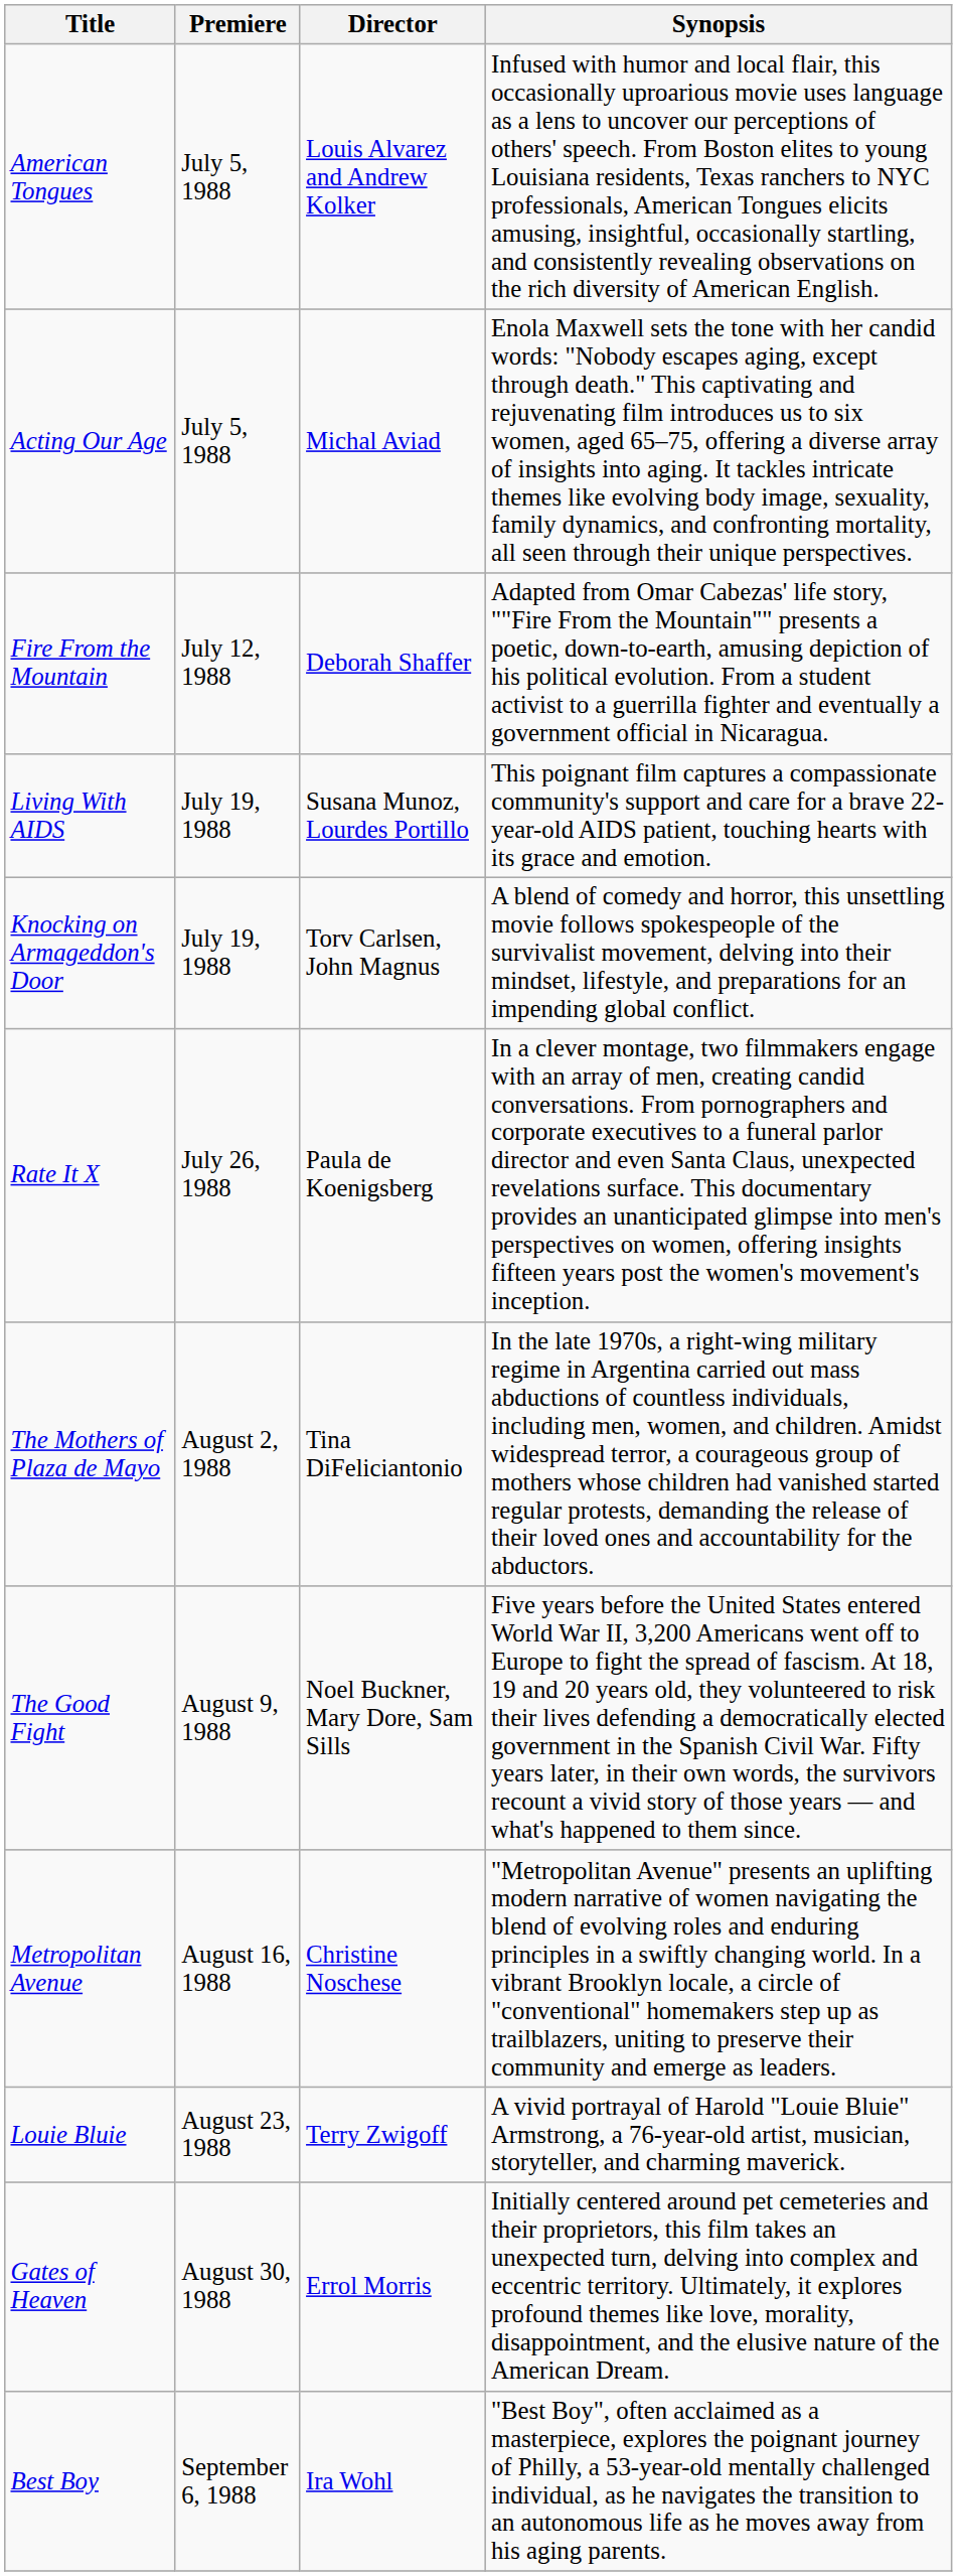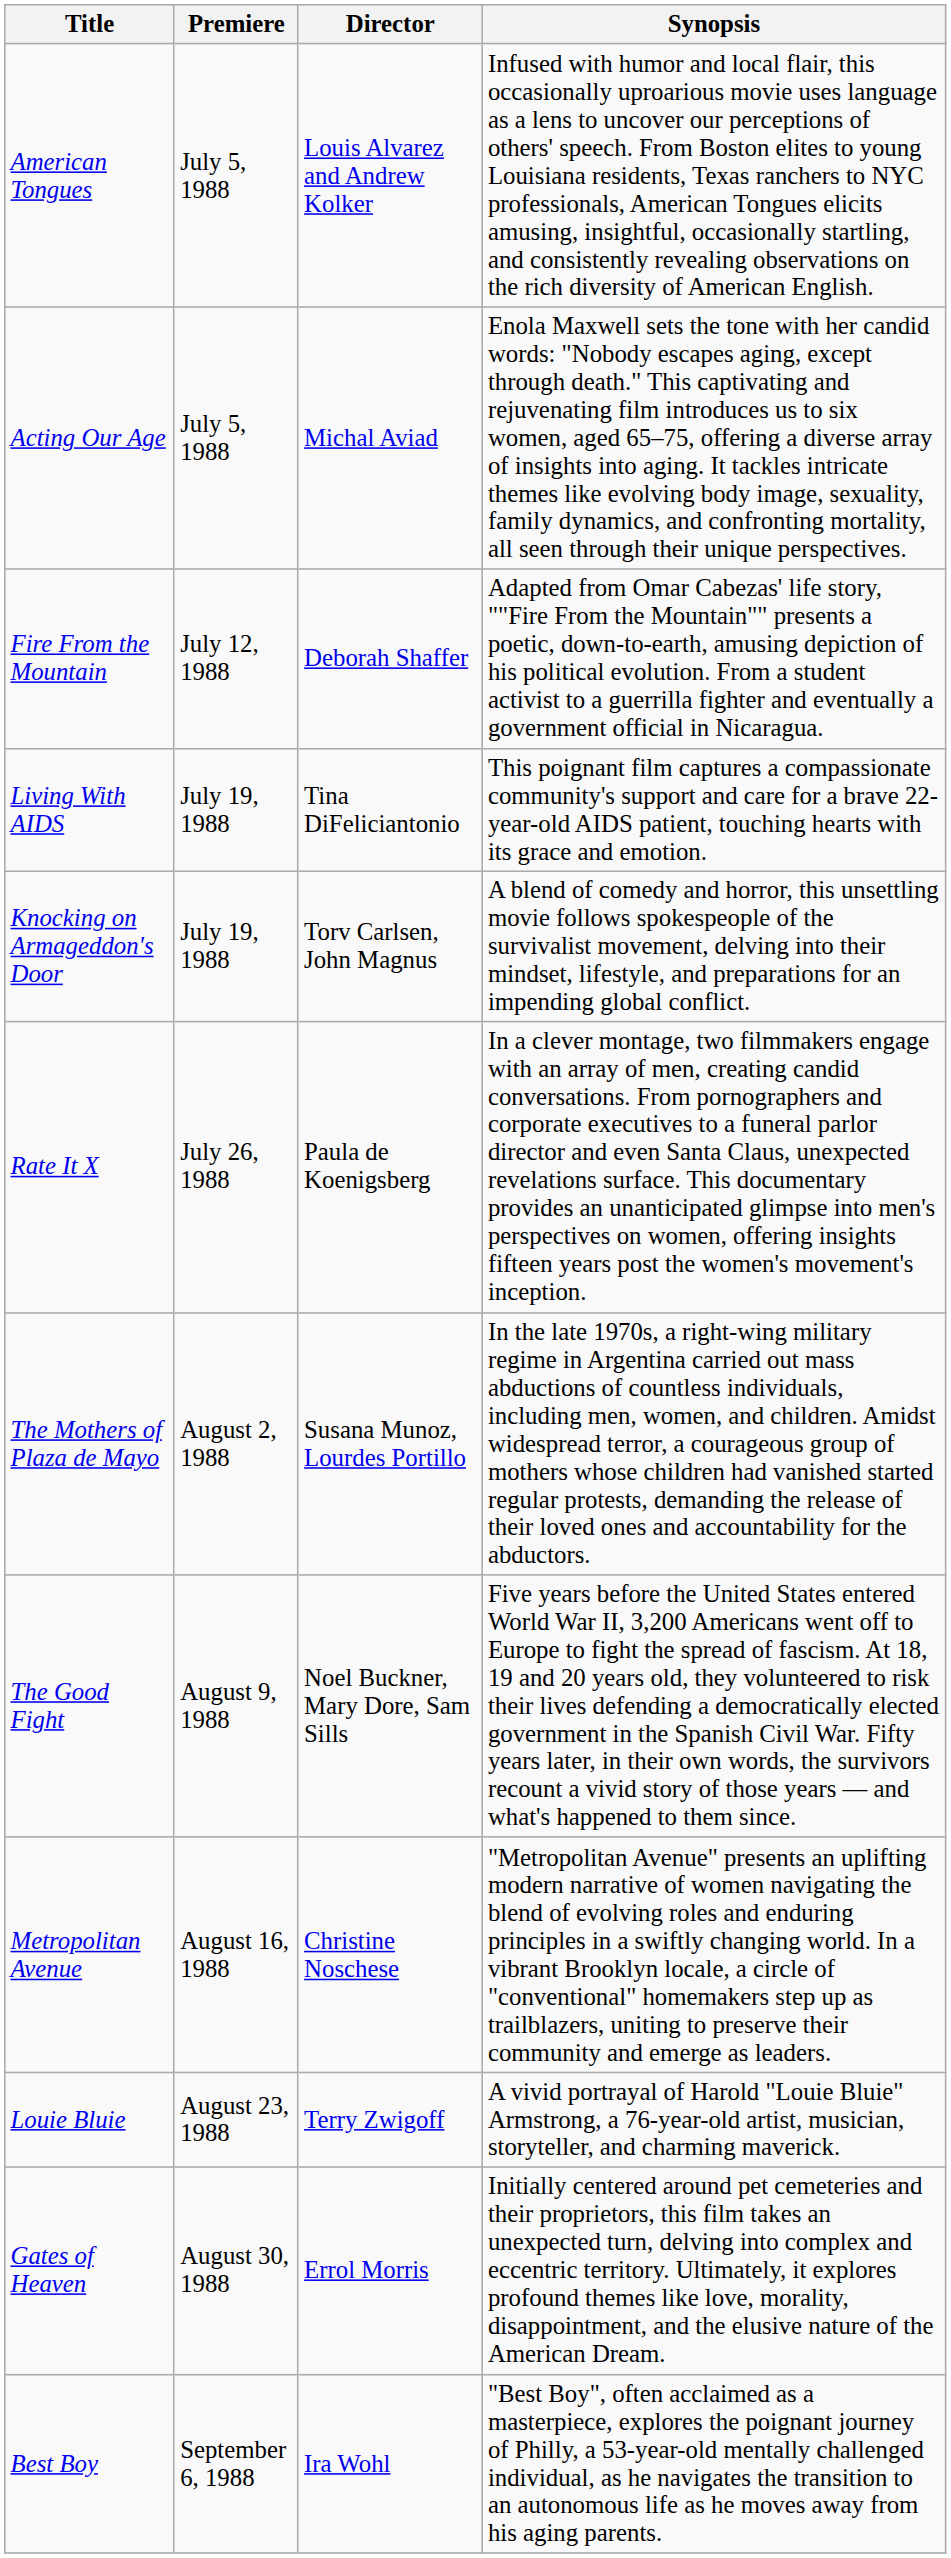 <table class="wikitable sortable">
 <tr>
 <th>Title</th>
 <th>Premiere</th>
 <th>Director</th>
 <th>Synopsis</th>
 </tr>
 <tr>
 <td><em><a href='#'>American Tongues</a></em></td>
 <td>July 5, 1988</td>
 <td><a href='#'>Louis Alvarez and Andrew Kolker</a></td>
 <td>Infused with humor and local flair, this occasionally uproarious movie uses language as a lens to uncover our perceptions of others' speech. From Boston elites to young Louisiana residents, Texas ranchers to NYC professionals, American Tongues elicits amusing, insightful, occasionally startling, and consistently revealing observations on the rich diversity of American English.</td>
 </tr>
 <tr>
 <td><em><a href='#'>Acting Our Age</a></em></td>
 <td>July 5, 1988</td>
 <td><a href='#'>Michal Aviad</a></td>
 <td>Enola Maxwell sets the tone with her candid words: "Nobody escapes aging, except through death." This captivating and rejuvenating film introduces us to six women, aged 65–75, offering a diverse array of insights into aging. It tackles intricate themes like evolving body image, sexuality, family dynamics, and confronting mortality, all seen through their unique perspectives.</td>
 </tr>
 <tr>
 <td><em><a href='#'>Fire From the Mountain</a></em></td>
 <td>July 12, 1988</td>
 <td><a href='#'>Deborah Shaffer</a></td>
 <td>Adapted from Omar Cabezas' life story, ""Fire From the Mountain"" presents a poetic, down-to-earth, amusing depiction of his political evolution. From a student activist to a guerrilla fighter and eventually a government official in Nicaragua.</td>
 </tr>
 <tr>
 <td><em><a href='#'>Living With AIDS</a></em></td>
 <td>July 19, 1988</td>
-<td>Susana Munoz, <a href='#'>Lourdes Portillo</a></td>
+<td>Tina DiFeliciantonio</td>
 <td>This poignant film captures a compassionate community's support and care for a brave 22-year-old AIDS patient, touching hearts with its grace and emotion.</td>
 </tr>
 <tr>
 <td><em><a href='#'>Knocking on Armageddon's Door</a></em></td>
 <td>July 19, 1988</td>
 <td>Torv Carlsen, John Magnus</td>
 <td>A blend of comedy and horror, this unsettling movie follows spokespeople of the survivalist movement, delving into their mindset, lifestyle, and preparations for an impending global conflict.</td>
 </tr>
 <tr>
 <td><em><a href='#'>Rate It X</a></em></td>
 <td>July 26, 1988</td>
 <td>Paula de Koenigsberg</td>
 <td>In a clever montage, two filmmakers engage with an array of men, creating candid conversations. From pornographers and corporate executives to a funeral parlor director and even Santa Claus, unexpected revelations surface. This documentary provides an unanticipated glimpse into men's perspectives on women, offering insights fifteen years post the women's movement's inception.</td>
 </tr>
 <tr>
 <td><em><a href='#'>The Mothers of Plaza de Mayo</a></em></td>
 <td>August 2, 1988</td>
-<td>Tina DiFeliciantonio</td>
+<td>Susana Munoz, <a href='#'>Lourdes Portillo</a></td>
 <td>In the late 1970s, a right-wing military regime in Argentina carried out mass abductions of countless individuals, including men, women, and children. Amidst widespread terror, a courageous group of mothers whose children had vanished started regular protests, demanding the release of their loved ones and accountability for the abductors.<br></td>
 </tr>
 <tr>
 <td><em><a href='#'>The Good Fight</a></em></td>
 <td>August 9, 1988</td>
 <td>Noel Buckner, Mary Dore, Sam Sills</td>
 <td>Five years before the United States entered World War II, 3,200 Americans went off to Europe to fight the spread of fascism. At 18, 19 and 20 years old, they volunteered to risk their lives defending a democratically elected government in the Spanish Civil War. Fifty years later, in their own words, the survivors recount a vivid story of those years — and what's happened to them since.</td>
 </tr>
 <tr>
 <td><em><a href='#'>Metropolitan Avenue</a></em></td>
 <td>August 16, 1988</td>
 <td><a href='#'>Christine Noschese</a></td>
 <td>"Metropolitan Avenue" presents an uplifting modern narrative of women navigating the blend of evolving roles and enduring principles in a swiftly changing world. In a vibrant Brooklyn locale, a circle of "conventional" homemakers step up as trailblazers, uniting to preserve their community and emerge as leaders.<br></td>
 </tr>
 <tr>
 <td><em><a href='#'>Louie Bluie</a></em></td>
 <td>August 23, 1988</td>
 <td><a href='#'>Terry Zwigoff</a></td>
 <td>A vivid portrayal of Harold "Louie Bluie" Armstrong, a 76-year-old artist, musician, storyteller, and charming maverick.</td>
 </tr>
 <tr>
 <td><em><a href='#'>Gates of Heaven</a></em></td>
 <td>August 30, 1988</td>
 <td><a href='#'>Errol Morris</a></td>
 <td>Initially centered around pet cemeteries and their proprietors, this film takes an unexpected turn, delving into complex and eccentric territory. Ultimately, it explores profound themes like love, morality, disappointment, and the elusive nature of the American Dream.</td>
 </tr>
 <tr>
 <td><em><a href='#'>Best Boy</a></em></td>
 <td>September 6, 1988</td>
 <td><a href='#'>Ira Wohl</a></td>
 <td>"Best Boy", often acclaimed as a masterpiece, explores the poignant journey of Philly, a 53-year-old mentally challenged individual, as he navigates the transition to an autonomous life as he moves away from his aging parents.</td>
 </tr>
 </table>
